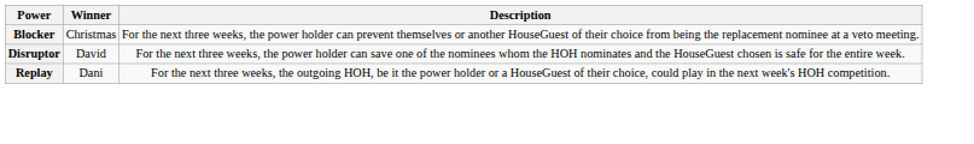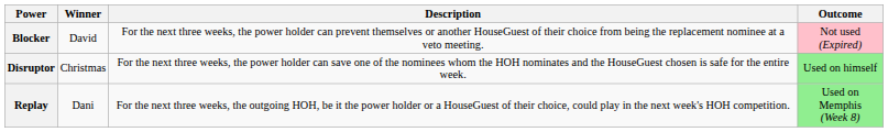 <table class="wikitable" style="text-align:center">
 <tr>
 <th scope="col">Power</th>
 <th scope="col">Winner</th>
 <th scope="col">Description</th>
+<th scope="col">Outcome</th>
 </tr>
 <tr>
 <th scope="row">Blocker</th>
-<td>Christmas</td>
+<td>David</td>
 <td>For the next three weeks, the power holder can prevent themselves or another HouseGuest of their choice from being the replacement nominee at a veto meeting.</td>
+<td style="background:#FFC0CB;">Not used<br><em>(Expired)</em></td>
 </tr>
 <tr>
 <th scope="row">Disruptor</th>
-<td>David</td>
+<td>Christmas</td>
 <td>For the next three weeks, the power holder can save one of the nominees whom the HOH nominates and the HouseGuest chosen is safe for the entire week.</td>
+<td style="background:#90EE90;">Used on himself<br></td>
 </tr>
 <tr>
 <th scope="row">Replay</th>
 <td>Dani</td>
 <td>For the next three weeks, the outgoing HOH, be it the power holder or a HouseGuest of their choice, could play in the next week's HOH competition.</td>
+<td style="background:#90EE90;">Used on Memphis<br><em>(Week 8)</em></td>
 </tr>
 </table>
